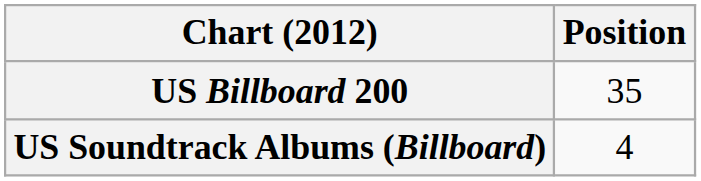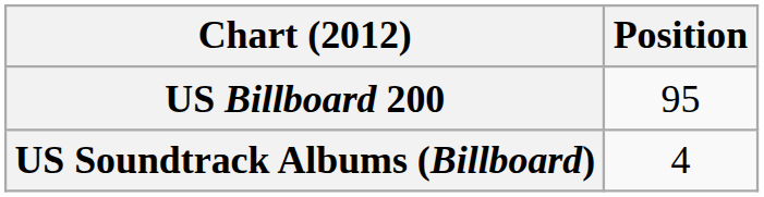 <table class="wikitable sortable plainrowheaders" style="text-align:center">
 <tr>
 <th scope="col">Chart (2012)</th>
 <th scope="col">Position</th>
 </tr>
 <tr>
 <th scope="row">US <em>Billboard</em> 200</th>
-<td>35</td>
+<td>95</td>
 </tr>
 <tr>
 <th scope="row">US Soundtrack Albums (<em>Billboard</em>)</th>
 <td>4</td>
 </tr>
 </table>
